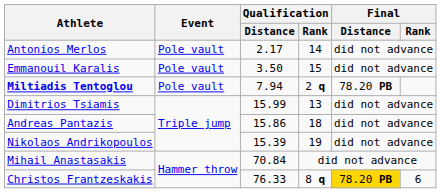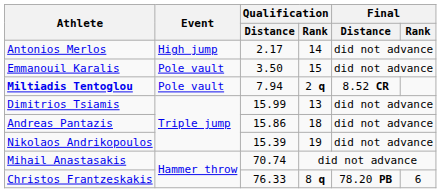 <table class="wikitable" style="font-size:90%">
 <tr>
 <th rowspan=2>Athlete</th>
 <th rowspan=2>Event</th>
 <th colspan=2>Qualification</th>
 <th colspan=2>Final</th>
 </tr>
 <tr style="font-size:95%">
 <th>Distance</th>
 <th>Rank</th>
 <th>Distance</th>
 <th>Rank</th>
 </tr>
 <tr align=center>
 <td align=left><a href='#'>Antonios Merlos</a></td>
-<td style="text-align:left;"><a href='#'>Pole vault</a></td>
+<td style="text-align:left;"><a href='#'>High jump</a></td>
 <td>2.17</td>
 <td>14</td>
 <td colspan=4>did not advance</td>
 </tr>
 <tr align=center>
 <td align=left><a href='#'>Emmanouil Karalis</a></td>
 <td style="text-align:left;"><a href='#'>Pole vault</a></td>
 <td>3.50</td>
 <td>15</td>
 <td colspan=4>did not advance</td>
 </tr>
 <tr align=center>
 <td align=left><strong><a href='#'>Miltiadis Tentoglou</a></strong></td>
 <td style="text-align:left;"><a href='#'>Pole vault</a></td>
 <td>7.94</td>
 <td>2 <strong>q</strong></td>
-<td>78.20 <strong>PB</strong></td>
+<td>8.52 <strong>CR</strong></td>
 <td></td>
 </tr>
 <tr align=center>
 <td align=left><a href='#'>Dimitrios Tsiamis</a></td>
 <td style="text-align:left;" rowspan=3><a href='#'>Triple jump</a></td>
 <td>15.99</td>
 <td>13</td>
 <td colspan=4>did not advance</td>
 </tr>
 <tr align=center>
 <td align=left><a href='#'>Andreas Pantazis</a></td>
 <td>15.86</td>
 <td>18</td>
 <td colspan=4>did not advance</td>
 </tr>
 <tr align=center>
 <td align=left><a href='#'>Nikolaos Andrikopoulos</a></td>
 <td>15.39</td>
 <td>19</td>
 <td colspan=4>did not advance</td>
 </tr>
 <tr align=center>
 <td align=left><a href='#'>Mihail Anastasakis</a></td>
 <td style="text-align:left;" rowspan=2><a href='#'>Hammer throw</a></td>
-<td>70.84</td>
+<td>70.74</td>
 <td colspan=4>did not advance</td>
 </tr>
 <tr align=center>
 <td align=left><a href='#'>Christos Frantzeskakis</a></td>
 <td>76.33</td>
 <td>8 <strong>q</strong></td>
-<td style="background: gold;">78.20 <strong>PB</strong></td>
+<td>78.20 <strong>PB</strong></td>
 <td>6</td>
 </tr>
 </table>
